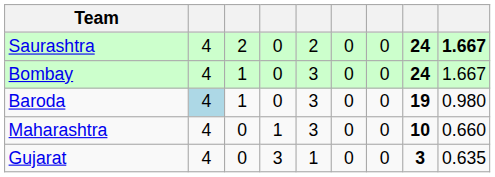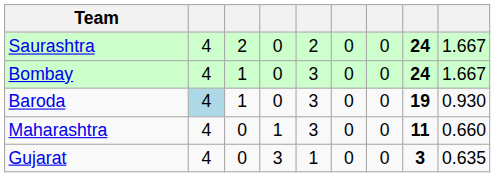 <table class="wikitable" style="text-align:center">
 <tr>
 <th style="width:160px">Team</th>
 <th style="width:25px"></th>
 <th style="width:25px"></th>
 <th style="width:25px"></th>
 <th style="width:25px"></th>
 <th style="width:25px"></th>
 <th style="width:25px"></th>
 <th style="width:25px"></th>
 <th style="width:25px;"></th>
 </tr>
 <tr style="background:#cfc;">
 <td style="text-align:left"><a href='#'>Saurashtra</a></td>
 <td>4</td>
 <td>2</td>
 <td>0</td>
 <td>2</td>
 <td>0</td>
 <td>0</td>
 <td><strong>24</strong></td>
-<td><strong>1.667</strong></td>
+<td>1.667</td>
 </tr>
 <tr style="background:#cfc;">
 <td style="text-align:left"><a href='#'>Bombay</a></td>
 <td>4</td>
 <td>1</td>
 <td>0</td>
 <td>3</td>
 <td>0</td>
 <td>0</td>
 <td><strong>24</strong></td>
 <td>1.667</td>
 </tr>
 <tr>
 <td style="text-align:left"><a href='#'>Baroda</a></td>
 <td style="background: lightblue;">4</td>
 <td>1</td>
 <td>0</td>
 <td>3</td>
 <td>0</td>
 <td>0</td>
 <td><strong>19</strong></td>
-<td>0.980</td>
+<td>0.930</td>
 </tr>
 <tr>
 <td style="text-align:left"><a href='#'>Maharashtra</a></td>
 <td>4</td>
 <td>0</td>
 <td>1</td>
 <td>3</td>
 <td>0</td>
 <td>0</td>
-<td><strong>10</strong></td>
+<td><strong>11</strong></td>
 <td>0.660</td>
 </tr>
 <tr>
 <td style="text-align:left"><a href='#'>Gujarat</a></td>
 <td>4</td>
 <td>0</td>
 <td>3</td>
 <td>1</td>
 <td>0</td>
 <td>0</td>
 <td><strong>3</strong></td>
 <td>0.635</td>
 </tr>
 </table>
